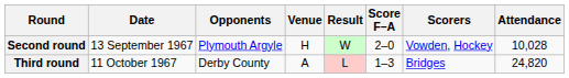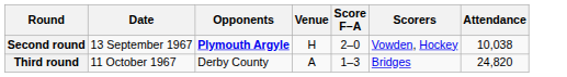 <table class="wikitable plainrowheaders" style="text-align:center">
 <tr>
 <th scope="col">Round</th>
 <th scope="col">Date</th>
 <th scope="col">Opponents</th>
 <th scope="col">Venue</th>
-<th scope="col">Result</th>
 <th scope="col">Score<br>F–A</th>
 <th scope="col">Scorers</th>
 <th scope="col">Attendance</th>
 </tr>
 <tr>
 <th scope="row">Second round</th>
 <td align="left">13 September 1967</td>
-<td align="left"><a href='#'>Plymouth Argyle</a></td>
+<td align="left"><strong><a href='#'>Plymouth Argyle</a></strong></td>
 <td>H</td>
-<td style=background:#cfc>W</td>
 <td>2–0</td>
 <td align="left"><a href='#'>Vowden</a>, <a href='#'>Hockey</a></td>
-<td>10,028</td>
+<td>10,038</td>
 </tr>
 <tr>
 <th scope="row">Third round</th>
 <td align="left">11 October 1967</td>
 <td align="left">Derby County</td>
 <td>A</td>
-<td style=background:#fcc>L</td>
 <td>1–3</td>
 <td align="left"><a href='#'>Bridges</a></td>
 <td>24,820</td>
 </tr>
 </table>
